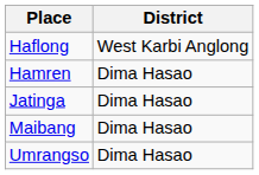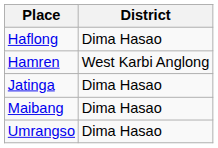 <table class="wikitable sortable">
 <tr>
 <th>Place</th>
 <th>District</th>
 </tr>
 <tr>
 <td><a href='#'>Haflong</a></td>
-<td>West Karbi Anglong</td>
+<td>Dima Hasao</td>
 </tr>
 <tr>
 <td><a href='#'>Hamren</a></td>
-<td>Dima Hasao</td>
+<td>West Karbi Anglong</td>
 </tr>
 <tr>
 <td><a href='#'>Jatinga</a></td>
 <td>Dima Hasao</td>
 </tr>
 <tr>
 <td><a href='#'>Maibang</a></td>
 <td>Dima Hasao</td>
 </tr>
 <tr>
 <td><a href='#'>Umrangso</a></td>
 <td>Dima Hasao</td>
 </tr>
 </table>
